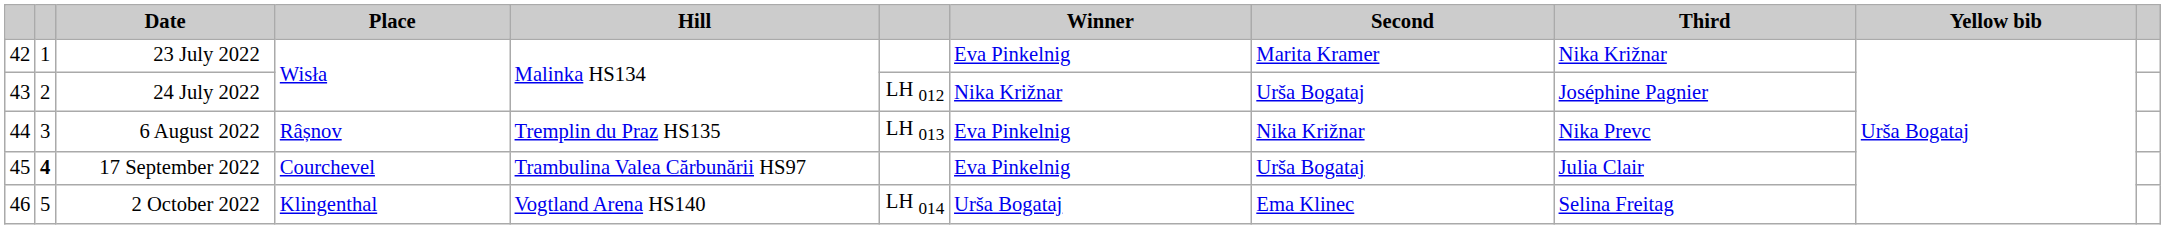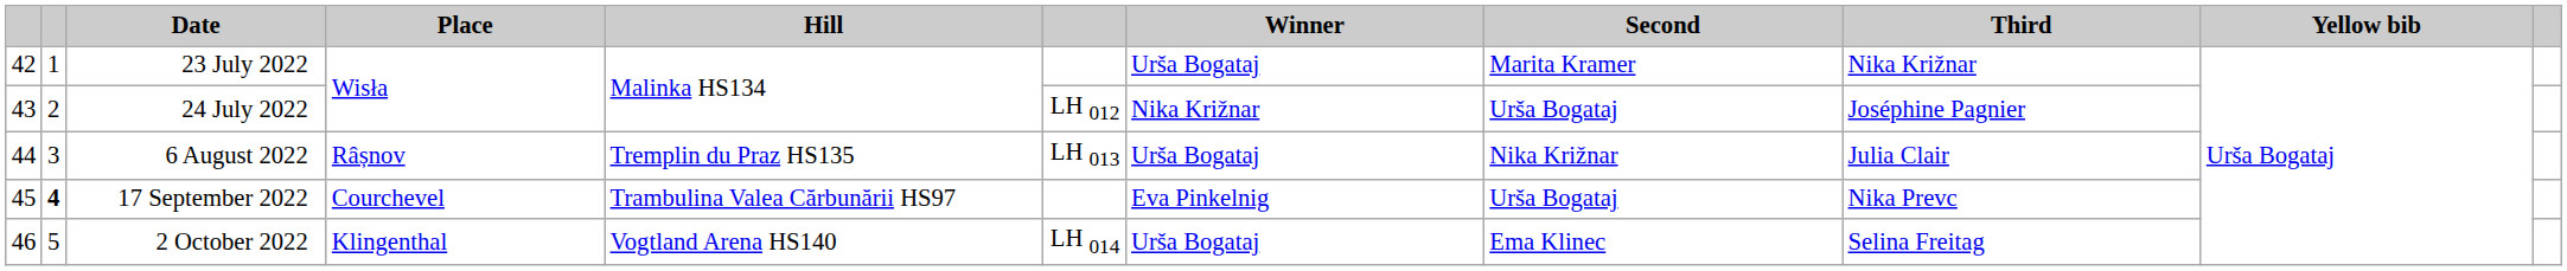 <table class="wikitable plainrowheaders" style="background:#fff; font-size:86%; line-height:16px; border:grey solid 1px; border-collapse:collapse;">
 <tr>
 <th scope="col" style="background:#ccc; width=30 px;"></th>
 <th scope="col" style="background:#ccc; width=45 px;"></th>
 <th scope="col" style="background:#ccc; width:140px;">Date</th>
 <th scope="col" style="background:#ccc; width:150px;">Place</th>
 <th scope="col" style="background:#ccc; width:240px;">Hill</th>
 <th scope="col" style="background:#ccc; width:40px;"></th>
 <th scope="col" style="background:#ccc; width:195px;">Winner</th>
 <th scope="col" style="background:#ccc; width:195px;">Second</th>
 <th scope="col" style="background:#ccc; width:195px;">Third</th>
 <th scope="col" style="background:#ccc; width:180px;">Yellow bib</th>
 <th scope="col" style="background:#ccc; width:10px;"></th>
 </tr>
 <tr>
 <td align="center">42</td>
 <td align="center">1</td>
 <td align="right">23 July 2022  </td>
 <td rowspan=2> <a href='#'>Wisła</a></td>
 <td rowspan=2><a href='#'>Malinka</a> HS134</td>
 <td align="right"></td>
-<td> <a href='#'>Eva Pinkelnig</a></td>
+<td> <a href='#'>Urša Bogataj</a></td>
 <td> <a href='#'>Marita Kramer</a></td>
 <td> <a href='#'>Nika Križnar</a></td>
 <td rowspan=5> <a href='#'>Urša Bogataj</a></td>
 <td></td>
 </tr>
 <tr>
 <td align="center">43</td>
 <td align="center">2</td>
 <td align="right">24 July 2022  </td>
 <td align="right">LH <sub>012</sub></td>
 <td> <a href='#'>Nika Križnar</a></td>
 <td> <a href='#'>Urša Bogataj</a></td>
 <td> <a href='#'>Joséphine Pagnier</a></td>
 <td></td>
 </tr>
 <tr>
 <td align="center">44</td>
 <td align="center">3</td>
 <td align="right">6 August 2022  </td>
 <td> <a href='#'>Râșnov</a></td>
 <td><a href='#'>Tremplin du Praz</a> HS135</td>
 <td align="right">LH <sub>013</sub></td>
-<td> <a href='#'>Eva Pinkelnig</a></td>
+<td> <a href='#'>Urša Bogataj</a></td>
 <td> <a href='#'>Nika Križnar</a></td>
-<td> <a href='#'>Nika Prevc</a></td>
+<td> <a href='#'>Julia Clair</a></td>
 <td></td>
 </tr>
 <tr>
 <td align="center">45</td>
 <td align="center"><strong>4</strong></td>
 <td align="right">17 September 2022  </td>
 <td> <a href='#'>Courchevel</a></td>
 <td><a href='#'>Trambulina Valea Cărbunării</a> HS97</td>
 <td align="right"></td>
 <td> <a href='#'>Eva Pinkelnig</a></td>
 <td> <a href='#'>Urša Bogataj</a></td>
-<td> <a href='#'>Julia Clair</a></td>
+<td> <a href='#'>Nika Prevc</a></td>
 <td></td>
 </tr>
 <tr>
 <td align="center">46</td>
 <td align="center">5</td>
 <td align="right">2 October 2022  </td>
 <td> <a href='#'>Klingenthal</a></td>
 <td><a href='#'>Vogtland Arena</a> HS140</td>
 <td align="right">LH <sub>014</sub></td>
 <td> <a href='#'>Urša Bogataj</a></td>
 <td> <a href='#'>Ema Klinec</a></td>
 <td> <a href='#'>Selina Freitag</a></td>
 <td></td>
 </tr>
 </table>
